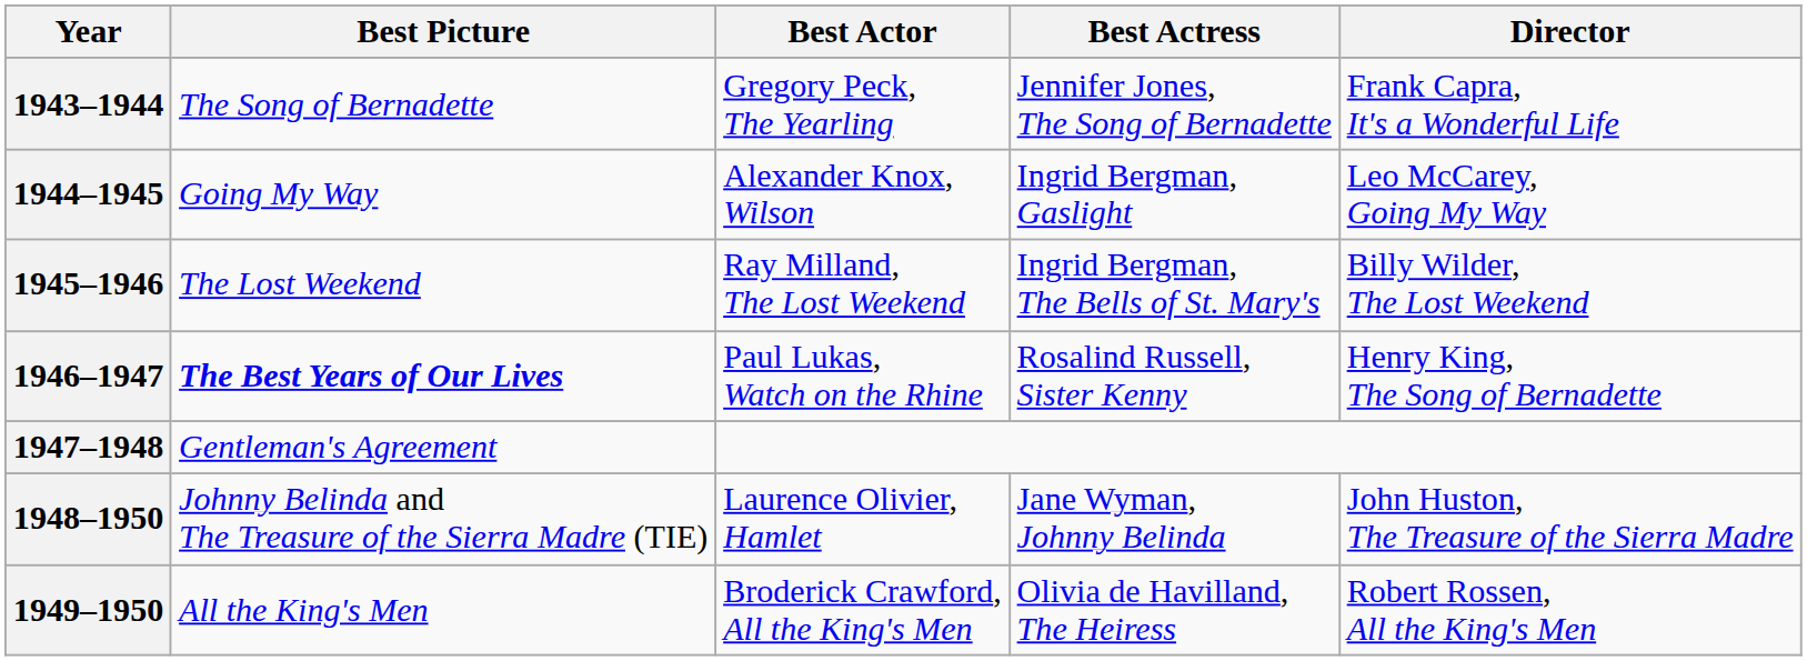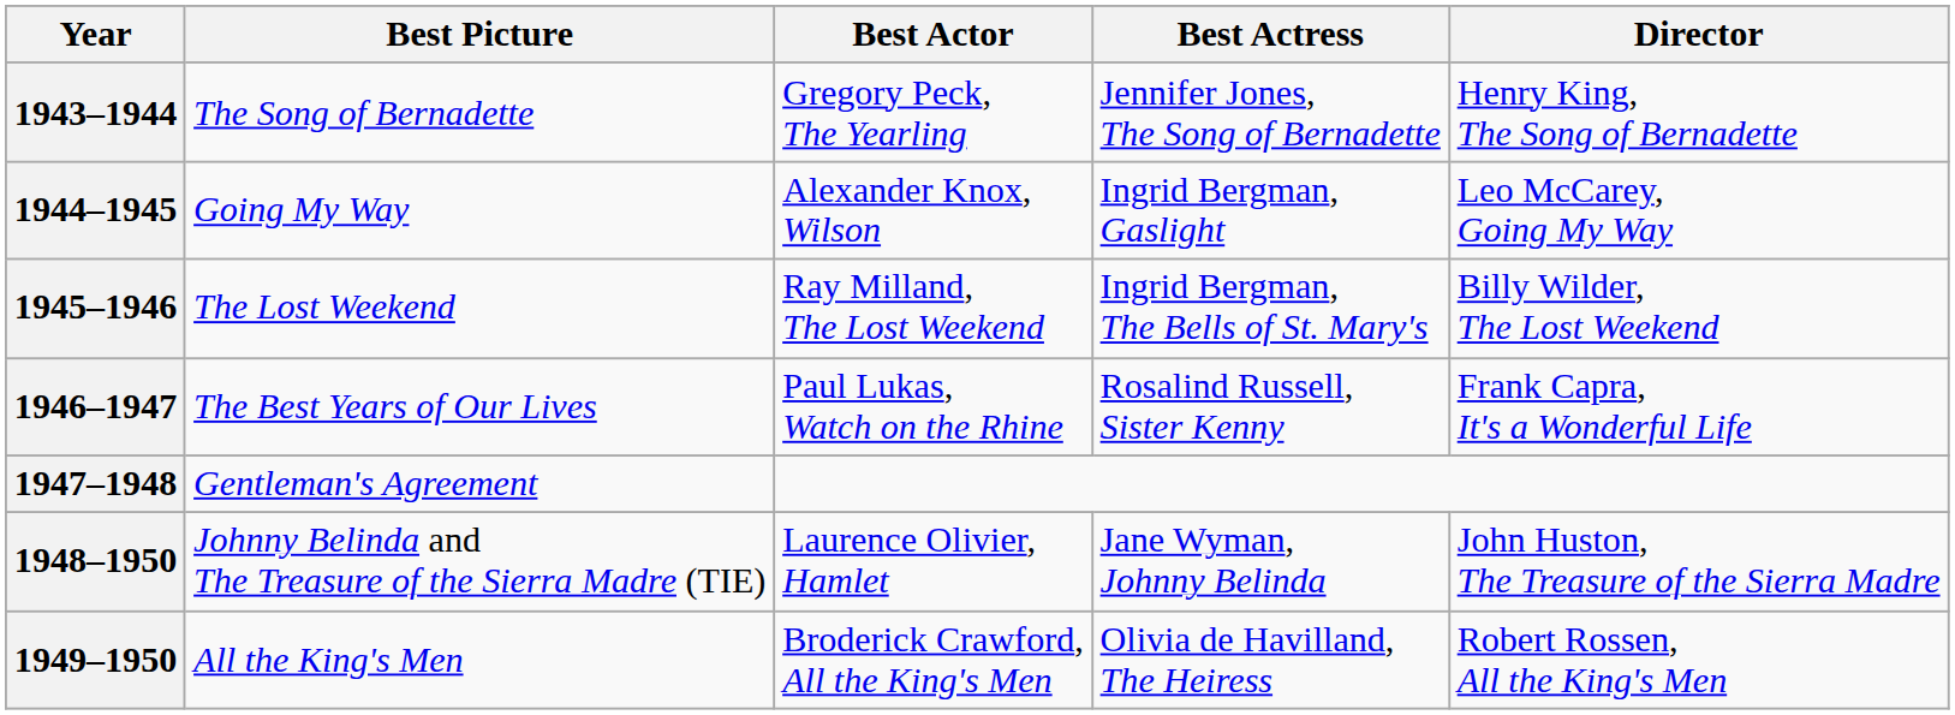 <table class="wikitable" border="1">
 <tr>
 <th>Year</th>
 <th>Best Picture</th>
 <th>Best Actor</th>
 <th>Best Actress</th>
 <th>Director</th>
 </tr>
 <tr>
 <th>1943–1944</th>
 <td><em><a href='#'>The Song of Bernadette</a></em></td>
 <td><a href='#'>Gregory Peck</a>,<br><em><a href='#'>The Yearling</a></em></td>
 <td><a href='#'>Jennifer Jones</a>,<br><em><a href='#'>The Song of Bernadette</a> </em></td>
-<td><a href='#'>Frank Capra</a>,<br><em><a href='#'>It's a Wonderful Life</a></em></td>
+<td><a href='#'>Henry King</a>,<br><em><a href='#'>The Song of Bernadette</a></em></td>
 </tr>
 <tr>
 <th>1944–1945</th>
 <td><em><a href='#'>Going My Way</a></em></td>
 <td><a href='#'>Alexander Knox</a>,<br><em><a href='#'>Wilson</a></em></td>
 <td><a href='#'>Ingrid Bergman</a>,<br><em><a href='#'>Gaslight</a> </em></td>
 <td><a href='#'>Leo McCarey</a>,<br><em><a href='#'>Going My Way</a></em></td>
 </tr>
 <tr>
 <th>1945–1946</th>
 <td><em><a href='#'>The Lost Weekend</a></em></td>
 <td><a href='#'>Ray Milland</a>,<br><em><a href='#'>The Lost Weekend</a></em></td>
 <td><a href='#'>Ingrid Bergman</a>,<br><em><a href='#'>The Bells of St. Mary's</a> </em></td>
 <td><a href='#'>Billy Wilder</a>,<br><em><a href='#'>The Lost Weekend</a></em></td>
 </tr>
 <tr>
 <th>1946–1947</th>
-<td><strong><em><a href='#'>The Best Years of Our Lives</a></em></strong></td>
+<td><em><a href='#'>The Best Years of Our Lives</a></em></td>
 <td><a href='#'>Paul Lukas</a>,<br><em><a href='#'>Watch on the Rhine</a></em></td>
 <td><a href='#'>Rosalind Russell</a>,<br><em><a href='#'>Sister Kenny</a></em></td>
-<td><a href='#'>Henry King</a>,<br><em><a href='#'>The Song of Bernadette</a></em></td>
+<td><a href='#'>Frank Capra</a>,<br><em><a href='#'>It's a Wonderful Life</a></em></td>
 </tr>
 <tr>
 <th>1947–1948</th>
 <td><em><a href='#'>Gentleman's Agreement</a></em></td>
 </tr>
 <tr>
 <th>1948–1950</th>
 <td><em><a href='#'>Johnny Belinda</a></em> and<br><em><a href='#'>The Treasure of the Sierra Madre</a></em> (TIE)</td>
 <td><a href='#'>Laurence Olivier</a>,<br><em><a href='#'>Hamlet</a></em></td>
 <td><a href='#'>Jane Wyman</a>,<br><em><a href='#'>Johnny Belinda</a> </em></td>
 <td><a href='#'>John Huston</a>,<br><em><a href='#'>The Treasure of the Sierra Madre</a></em></td>
 </tr>
 <tr>
 <th>1949–1950</th>
 <td><em><a href='#'>All the King's Men</a></em></td>
 <td><a href='#'>Broderick Crawford</a>,<br><em><a href='#'>All the King's Men</a></em></td>
 <td><a href='#'>Olivia de Havilland</a>,<br><em><a href='#'>The Heiress</a> </em></td>
 <td><a href='#'>Robert Rossen</a>,<br><em><a href='#'>All the King's Men</a></em></td>
 </tr>
 </table>
